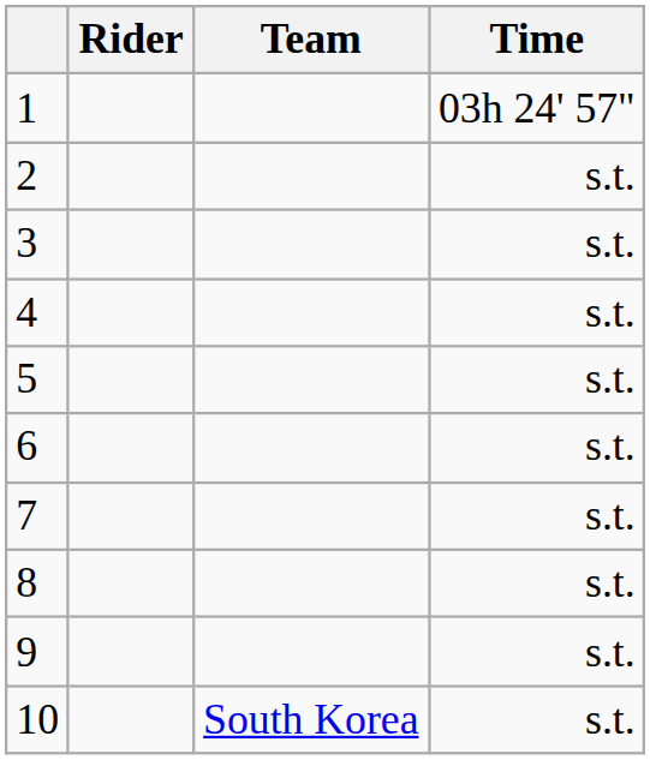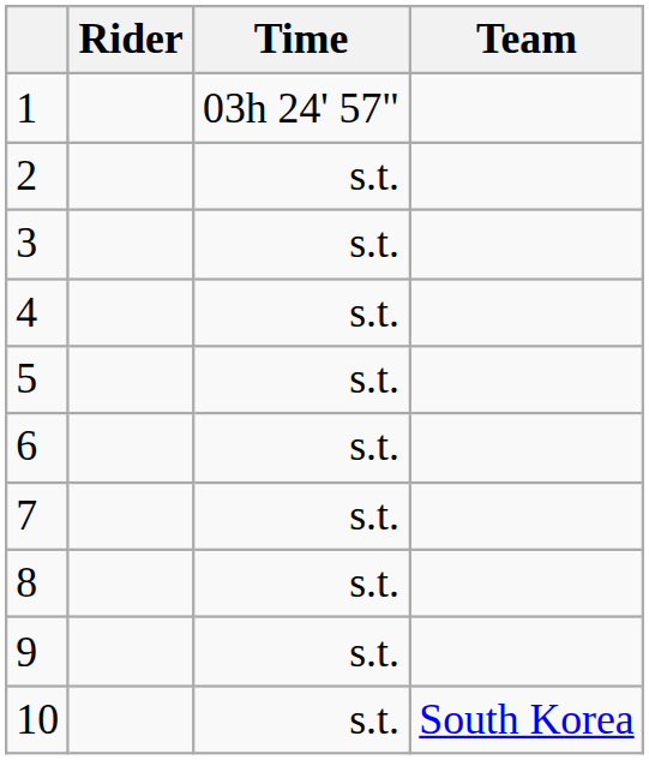 <table class=wikitable>
 <tr>
 <th></th>
 <th>Rider</th>
+<th>Time</th>
 <th>Team</th>
-<th>Time</th>
 </tr>
 <tr>
 <td>1</td>
 <td> </td>
+<td align=right>03h 24' 57"</td>
 <td></td>
-<td align=right>03h 24' 57"</td>
 </tr>
 <tr>
 <td>2</td>
 <td></td>
+<td align=right>s.t.</td>
 <td></td>
-<td align=right>s.t.</td>
 </tr>
 <tr>
 <td>3</td>
 <td></td>
+<td align=right>s.t.</td>
 <td></td>
-<td align=right>s.t.</td>
 </tr>
 <tr>
 <td>4</td>
 <td></td>
+<td align=right>s.t.</td>
 <td></td>
-<td align=right>s.t.</td>
 </tr>
 <tr>
 <td>5</td>
 <td></td>
+<td align=right>s.t.</td>
 <td></td>
-<td align=right>s.t.</td>
 </tr>
 <tr>
 <td>6</td>
 <td></td>
+<td align=right>s.t.</td>
 <td></td>
-<td align=right>s.t.</td>
 </tr>
 <tr>
 <td>7</td>
 <td></td>
+<td align=right>s.t.</td>
 <td></td>
-<td align=right>s.t.</td>
 </tr>
 <tr>
 <td>8</td>
 <td></td>
+<td align=right>s.t.</td>
 <td></td>
-<td align=right>s.t.</td>
 </tr>
 <tr>
 <td>9</td>
 <td></td>
+<td align=right>s.t.</td>
 <td></td>
-<td align=right>s.t.</td>
 </tr>
 <tr>
 <td>10</td>
 <td></td>
+<td align=right>s.t.</td>
 <td><a href='#'>South Korea</a></td>
-<td align=right>s.t.</td>
 </tr>
 </table>
